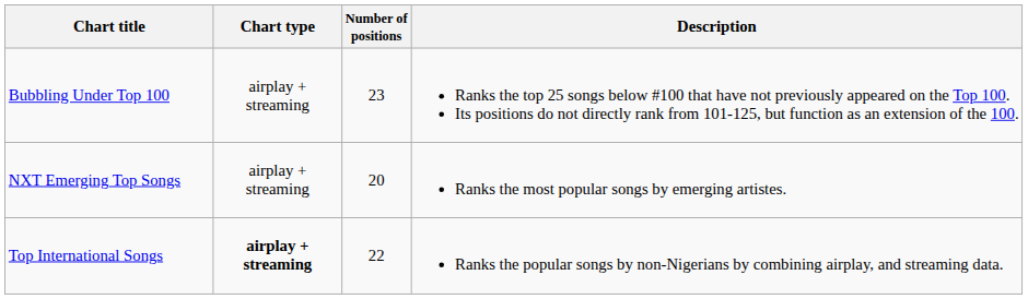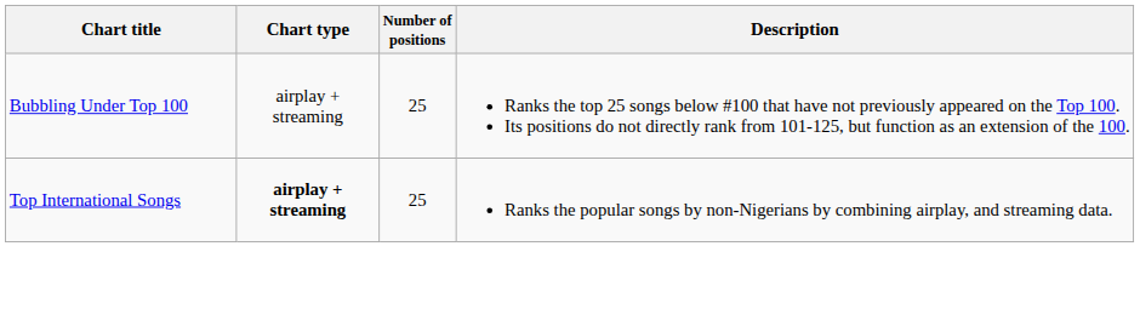 <table class="wikitable sortable">
 <tr>
 <th width=200>Chart title</th>
 <th width=120>Chart type</th>
 <th><small>Number of<br>positions</small></th>
 <th class="unsortable">Description</th>
 </tr>
 <tr>
 <td><a href='#'>Bubbling Under Top 100</a></td>
 <td style="text-align:center;" rowspan="1">airplay +<br>streaming</td>
-<td align=center>23</td>
+<td align=center>25</td>
 <td><br><ul><li>Ranks the top 25 songs below #100 that have not previously appeared on the <a href='#'>Top 100</a>.</li><li>Its positions do not directly rank from 101-125, but function as an extension of the <a href='#'>100</a>.</li></ul></td>
-</tr>
-<tr>
-<td><a href='#'>NXT Emerging Top Songs</a></td>
-<td rowspan="1" style="text-align:center;">airplay +<br>streaming</td>
-<td align="center">20</td>
-<td><br><ul><li>Ranks the most popular songs by emerging artistes.</li></ul></td>
 </tr>
 <tr>
 <td><a href='#'>Top International Songs</a></td>
 <td style="text-align:center;" rowspan="1"><strong>airplay +<br>streaming</strong></td>
-<td align=center>22</td>
+<td align=center>25</td>
 <td><br><ul><li>Ranks the popular songs by non-Nigerians by combining airplay, and streaming data.</li></ul></td>
 </tr>
 </table>
